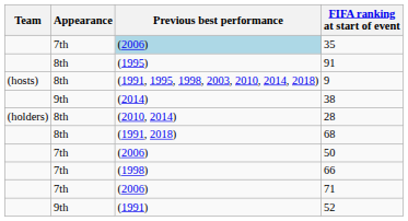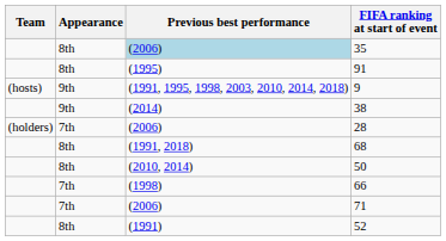 <table class="wikitable sortable" style="text-align: left;">
 <tr>
 <th>Team</th>
 <th data-sort-type="number">Appearance</th>
 <th>Previous best performance</th>
 <th><a href='#'>FIFA ranking</a><br>at start of event</th>
 </tr>
 <tr>
 <td></td>
-<td>7th</td>
+<td>8th</td>
 <td style="background: lightblue;"> (<a href='#'>2006</a>)</td>
 <td>35</td>
 </tr>
 <tr>
 <td></td>
 <td>8th</td>
 <td> (<a href='#'>1995</a>)</td>
 <td>91</td>
 </tr>
 <tr>
 <td> (hosts)</td>
-<td>8th</td>
+<td>9th</td>
 <td> (<a href='#'>1991</a>, <a href='#'>1995</a>, <a href='#'>1998</a>, <a href='#'>2003</a>, <a href='#'>2010</a>, <a href='#'>2014</a>, <a href='#'>2018</a>)</td>
 <td>9</td>
 </tr>
 <tr>
 <td></td>
 <td>9th</td>
 <td> (<a href='#'>2014</a>)</td>
 <td>38</td>
 </tr>
 <tr>
 <td> (holders)</td>
-<td>8th</td>
-<td> (<a href='#'>2010</a>, <a href='#'>2014</a>)</td>
+<td>7th</td>
+<td> (<a href='#'>2006</a>)</td>
 <td>28</td>
 </tr>
 <tr>
 <td></td>
 <td>8th</td>
 <td> (<a href='#'>1991</a>, <a href='#'>2018</a>)</td>
 <td>68</td>
 </tr>
 <tr>
 <td></td>
-<td>7th</td>
-<td> (<a href='#'>2006</a>)</td>
+<td>8th</td>
+<td> (<a href='#'>2010</a>, <a href='#'>2014</a>)</td>
 <td>50</td>
 </tr>
 <tr>
 <td></td>
 <td>7th</td>
 <td> (<a href='#'>1998</a>)</td>
 <td>66</td>
 </tr>
 <tr>
 <td></td>
 <td>7th</td>
 <td> (<a href='#'>2006</a>)</td>
 <td>71</td>
 </tr>
 <tr>
 <td></td>
-<td>9th</td>
+<td>8th</td>
 <td> (<a href='#'>1991</a>)</td>
 <td>52</td>
 </tr>
 </table>
